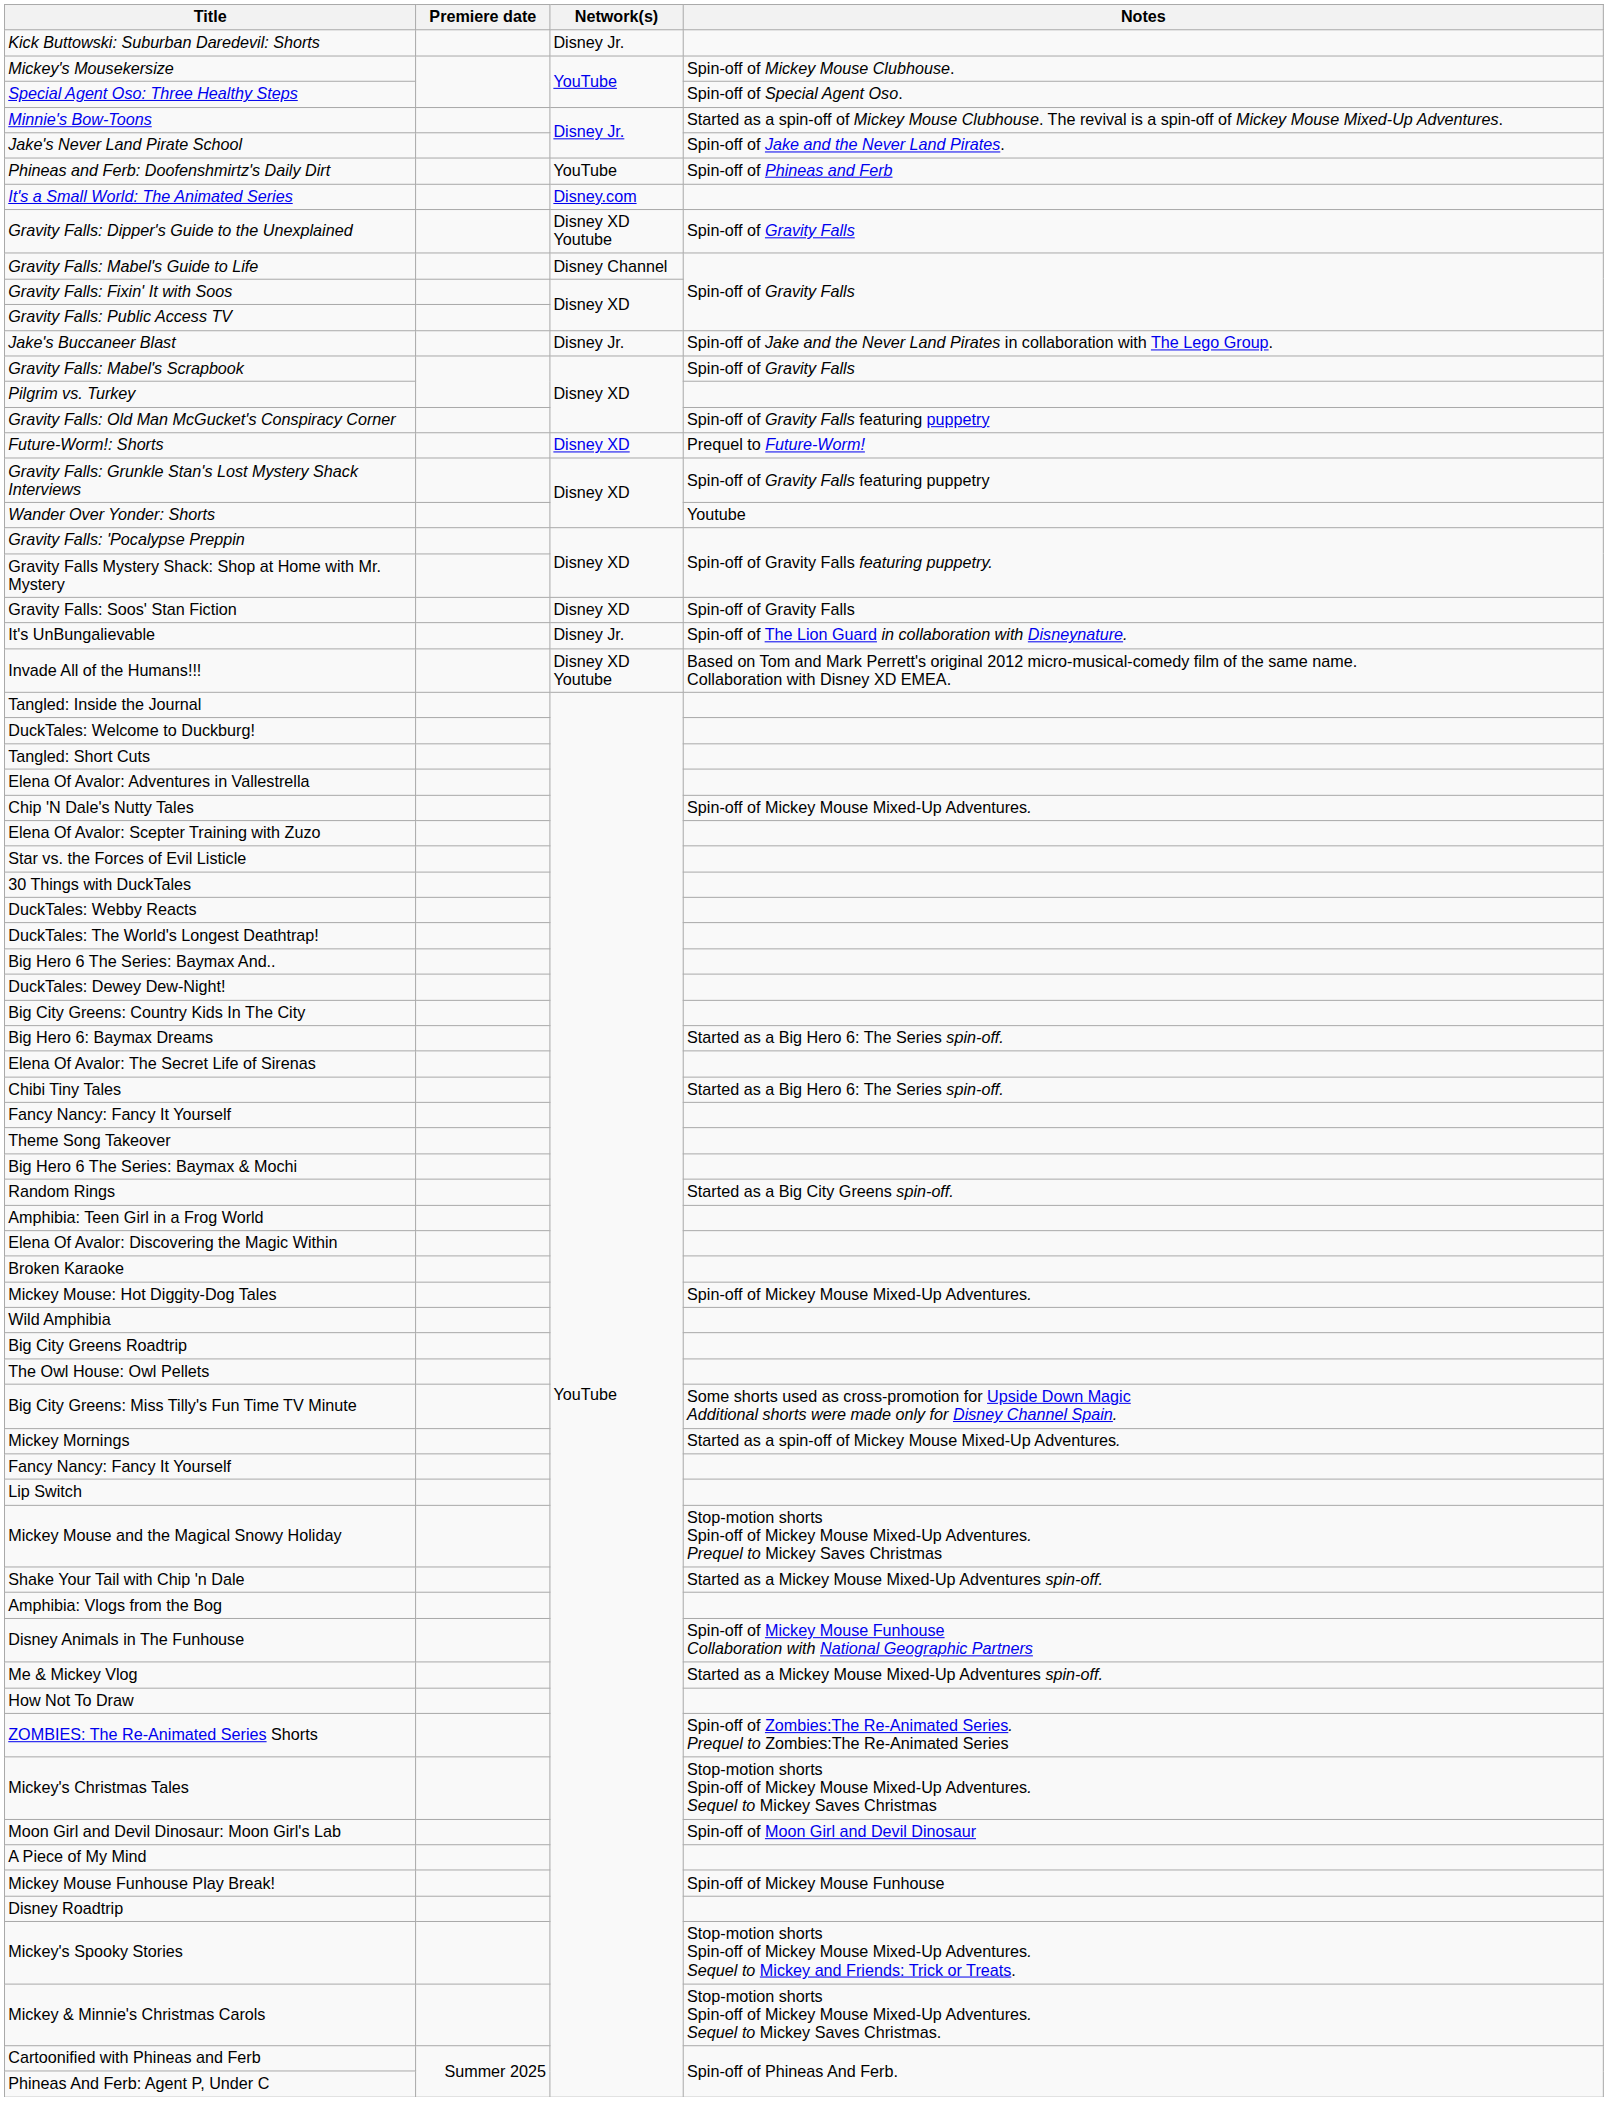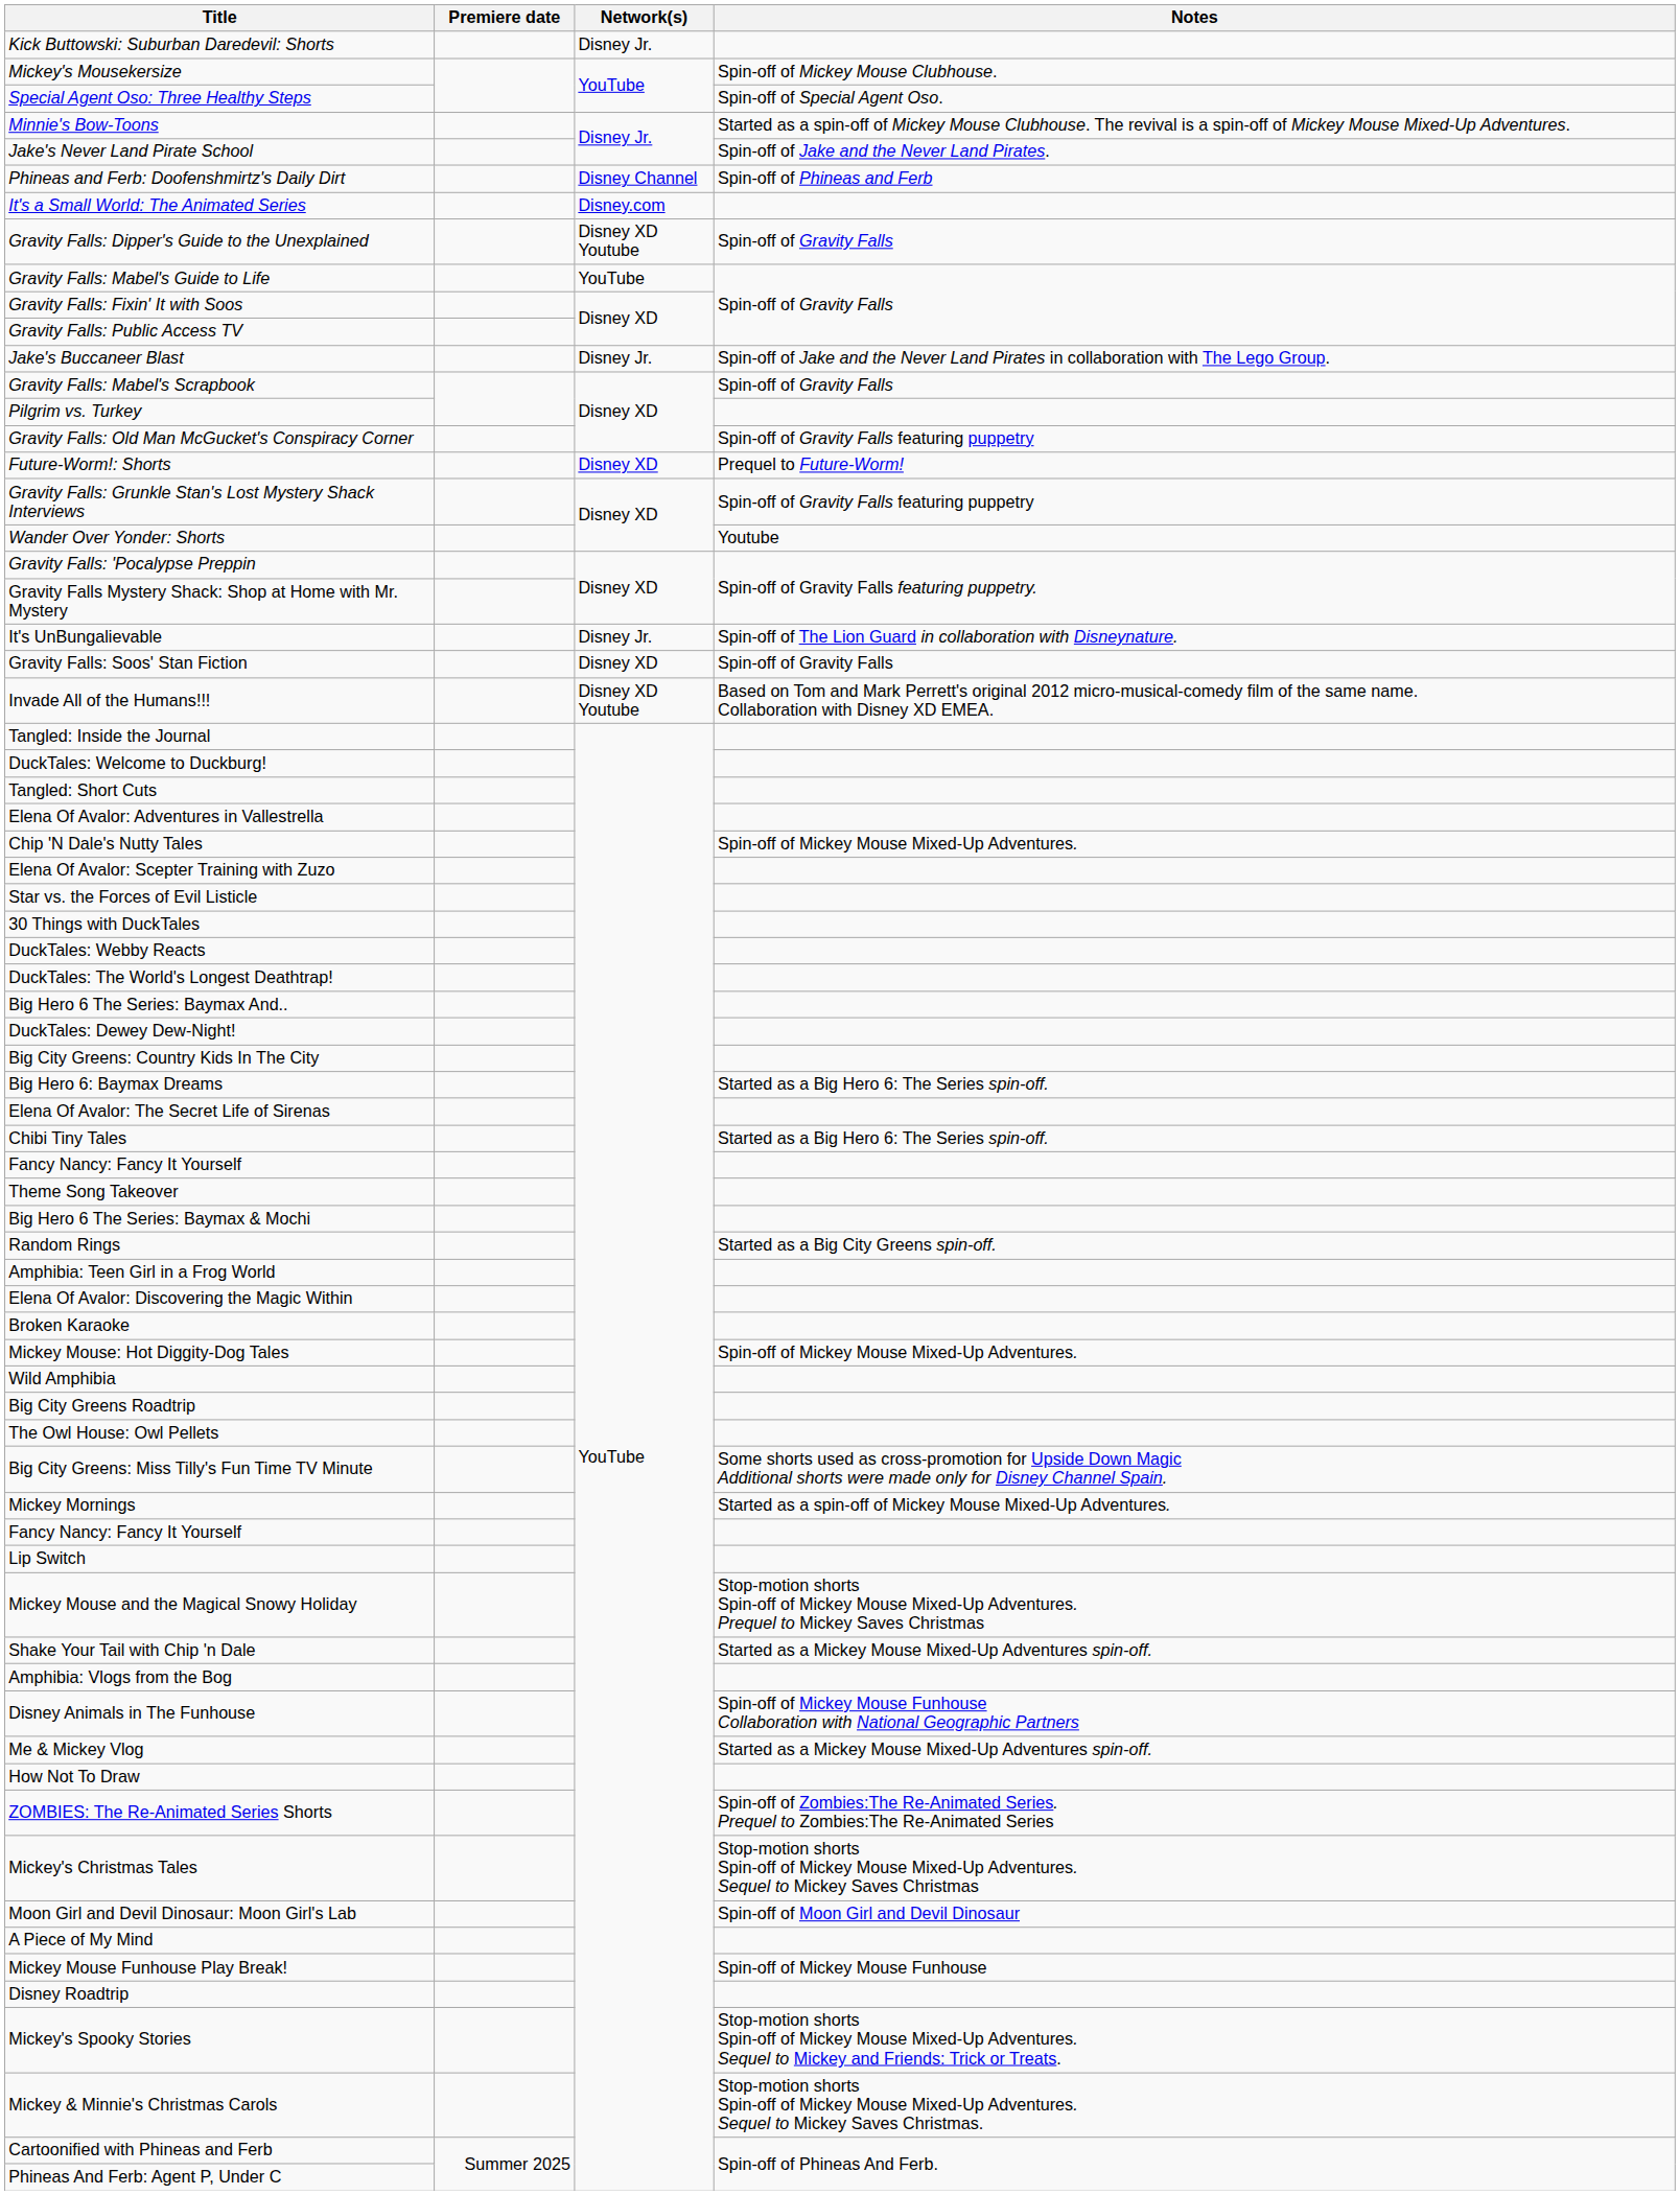 <table class="wikitable sortable" style="width:100%;">
 <tr>
 <th width = 400px>Title</th>
 <th width = 125px>Premiere date</th>
 <th width = 125px>Network(s)</th>
 <th>Notes</th>
 </tr>
 <tr>
 <td><em>Kick Buttowski: Suburban Daredevil: Shorts</em></td>
 <td align="right"></td>
 <td>Disney Jr.</td>
 <td></td>
 </tr>
 <tr>
 <td><em>Mickey's Mousekersize</em></td>
 <td rowspan="2" align="right"></td>
 <td rowspan="2"><a href='#'>YouTube</a></td>
 <td>Spin-off of <em>Mickey Mouse Clubhouse</em>.</td>
 </tr>
 <tr>
 <td><em><a href='#'>Special Agent Oso: Three Healthy Steps</a></em></td>
 <td>Spin-off of <em>Special Agent Oso</em>.</td>
 </tr>
 <tr>
 <td><em><a href='#'>Minnie's Bow-Toons</a></em></td>
 <td align="right"></td>
 <td rowspan="2"><a href='#'>Disney Jr.</a></td>
 <td>Started as a spin-off of <em>Mickey Mouse Clubhouse</em>. The revival is a spin-off of <em>Mickey Mouse Mixed-Up Adventures</em>.</td>
 </tr>
 <tr>
 <td><em>Jake's Never Land Pirate School</em></td>
 <td align="right"></td>
 <td>Spin-off of <em><a href='#'>Jake and the Never Land Pirates</a></em>.</td>
 </tr>
 <tr>
 <td><em>Phineas and Ferb: Doofenshmirtz's Daily Dirt</em></td>
 <td align="right"></td>
-<td>YouTube</td>
+<td><a href='#'>Disney Channel</a></td>
 <td>Spin-off of <em><a href='#'>Phineas and Ferb</a></em></td>
 </tr>
 <tr>
 <td><em><a href='#'>It's a Small World: The Animated Series</a></em></td>
 <td align="right"></td>
 <td><a href='#'>Disney.com</a></td>
 <td></td>
 </tr>
 <tr>
 <td><em>Gravity Falls: Dipper's Guide to the Unexplained</em></td>
 <td align="right"></td>
 <td>Disney XD<br>Youtube</td>
 <td>Spin-off of <em><a href='#'>Gravity Falls</a></em></td>
 </tr>
 <tr>
 <td><em>Gravity Falls: Mabel's Guide to Life</em></td>
 <td align="right"></td>
-<td>Disney Channel</td>
+<td>YouTube</td>
 <td rowspan="3">Spin-off of <em>Gravity Falls</em></td>
 </tr>
 <tr>
 <td><em>Gravity Falls: Fixin' It with Soos</em></td>
 <td align="right"></td>
 <td rowspan="2">Disney XD</td>
 </tr>
 <tr>
 <td><em>Gravity Falls: Public Access TV</em></td>
 <td align="right"></td>
 </tr>
 <tr>
 <td><em>Jake's Buccaneer Blast</em></td>
 <td align="right"></td>
 <td>Disney Jr.</td>
 <td>Spin-off of <em>Jake and the Never Land Pirates</em> in collaboration with <a href='#'>The Lego Group</a>.</td>
 </tr>
 <tr>
 <td><em>Gravity Falls: Mabel's Scrapbook</em></td>
 <td rowspan="2" align="right"></td>
 <td rowspan="3">Disney XD</td>
 <td>Spin-off of <em>Gravity Falls</em></td>
 </tr>
 <tr>
 <td><em>Pilgrim vs. Turkey</em></td>
 <td></td>
 </tr>
 <tr>
 <td><em>Gravity Falls: Old Man McGucket's Conspiracy Corner</em></td>
 <td align="right"></td>
 <td>Spin-off of <em>Gravity Falls</em> featuring <a href='#'>puppetry</a></td>
 </tr>
 <tr>
 <td><em>Future-Worm!: Shorts</em></td>
 <td align="right"></td>
 <td><a href='#'>Disney XD</a></td>
 <td>Prequel to <em><a href='#'>Future-Worm!</a></em></td>
 </tr>
 <tr>
 <td><em>Gravity Falls: Grunkle Stan's Lost Mystery Shack Interviews</em></td>
 <td align="right"></td>
 <td rowspan="2">Disney XD</td>
 <td>Spin-off of <em>Gravity Falls</em> featuring puppetry</td>
 </tr>
 <tr>
 <td><em>Wander Over Yonder: Shorts</em></td>
 <td align="right"></td>
 <td>Youtube</td>
 </tr>
 <tr>
 <td><em>Gravity Falls: 'Pocalypse Preppin<strong></td>
 <td align="right"></td>
 <td rowspan="2">Disney XD</td>
 <td rowspan="2">Spin-off of </em>Gravity Falls<em> featuring puppetry.</td>
 </tr>
 <tr>
 <td></em>Gravity Falls Mystery Shack: Shop at Home with Mr. Mystery<em></td>
 <td align="right"></td>
 </tr>
 <tr>
+<td></em>It's UnBungalievable<em></td>
+<td align="right"></td>
+<td>Disney Jr.</td>
+<td>Spin-off of </em><a href='#'>The Lion Guard</a><em> in collaboration with <a href='#'>Disneynature</a>.</td>
+</tr>
+<tr>
 <td></em>Gravity Falls: Soos' Stan Fiction<em></td>
 <td align="right"></td>
 <td>Disney XD</td>
 <td>Spin-off of </em>Gravity Falls<em></td>
-</tr>
-<tr>
-<td></em>It's UnBungalievable<em></td>
-<td align="right"></td>
-<td>Disney Jr.</td>
-<td>Spin-off of </em><a href='#'>The Lion Guard</a><em> in collaboration with <a href='#'>Disneynature</a>.</td>
 </tr>
 <tr>
 <td></em>Invade All of the Humans!!!<em></td>
 <td align="right"></td>
 <td>Disney XD<br>Youtube</td>
 <td>Based on Tom and Mark Perrett's original 2012 micro-musical-comedy film of the same name.<br>Collaboration with Disney XD EMEA.</td>
 </tr>
 <tr>
 <td></em>Tangled: Inside the Journal<em></td>
 <td align="right"></td>
 <td rowspan="50">YouTube</td>
 <td></td>
 </tr>
 <tr>
 <td></em>DuckTales: Welcome to Duckburg!<em></td>
 <td align="right"></td>
 <td></td>
 </tr>
 <tr>
 <td></em>Tangled: Short Cuts<em></td>
 <td align="right"></td>
 <td></td>
 </tr>
 <tr>
 <td></em>Elena Of Avalor: Adventures in Vallestrella<em></td>
 <td align="right"></td>
 <td></td>
 </tr>
 <tr>
 <td></em>Chip 'N Dale's Nutty Tales<em></td>
 <td align="right"></td>
 <td>Spin-off of </em>Mickey Mouse Mixed-Up Adventures<em>.</td>
 </tr>
 <tr>
 <td></em>Elena Of Avalor: Scepter Training with Zuzo<em></td>
 <td align="right"></td>
 <td></td>
 </tr>
 <tr>
 <td></em>Star vs. the Forces of Evil Listicle<em></td>
 <td align="right"></td>
 <td></td>
 </tr>
 <tr>
 <td></em>30 Things with DuckTales<em></td>
 <td align="right"></td>
 <td></td>
 </tr>
 <tr>
 <td></em>DuckTales: Webby Reacts<em></td>
 <td align="right"></td>
 <td></td>
 </tr>
 <tr>
 <td></em>DuckTales: The World's Longest Deathtrap!<em></td>
 <td align="right"></td>
 <td></td>
 </tr>
 <tr>
 <td></em>Big Hero 6 The Series: Baymax And..<em></td>
 <td align="right"></td>
 <td></td>
 </tr>
 <tr>
 <td></em>DuckTales: Dewey Dew-Night!<em></td>
 <td align="right"></td>
 <td></td>
 </tr>
 <tr>
 <td></em>Big City Greens: Country Kids In The City<em></td>
 <td align="right"></td>
 <td></td>
 </tr>
 <tr>
 <td></em>Big Hero 6: Baymax Dreams<em></td>
 <td align="right"></td>
 <td>Started as a </em>Big Hero 6: The Series<em> spin-off.</td>
 </tr>
 <tr>
 <td></em>Elena Of Avalor: The Secret Life of Sirenas<em></td>
 <td align="right"></td>
 <td></td>
 </tr>
 <tr>
 <td></em>Chibi Tiny Tales<em></td>
 <td align="right"></td>
 <td>Started as a </em>Big Hero 6: The Series<em> spin-off.</td>
 </tr>
 <tr>
 <td></em>Fancy Nancy: Fancy It Yourself<em></td>
 <td align="right"></td>
 <td></td>
 </tr>
 <tr>
 <td></em>Theme Song Takeover<em></td>
 <td align="right"></td>
 <td></td>
 </tr>
 <tr>
 <td></em>Big Hero 6 The Series: Baymax & Mochi<em></td>
 <td align="right"></td>
 <td></td>
 </tr>
 <tr>
 <td></em>Random Rings<em></td>
 <td align="right"></td>
 <td>Started as a </em>Big City Greens<em> spin-off.</td>
 </tr>
 <tr>
 <td></em>Amphibia: Teen Girl in a Frog World<em></td>
 <td align="right"></td>
 <td></td>
 </tr>
 <tr>
 <td></em>Elena Of Avalor: Discovering the Magic Within<em></td>
 <td align="right"></td>
 <td></td>
 </tr>
 <tr>
 <td></em>Broken Karaoke<em></td>
 <td align="right"></td>
 <td></td>
 </tr>
 <tr>
 <td></em>Mickey Mouse: Hot Diggity-Dog Tales<em></td>
 <td align="right"></td>
 <td>Spin-off of </em>Mickey Mouse Mixed-Up Adventures<em>.</td>
 </tr>
 <tr>
 <td></em>Wild Amphibia<em></td>
 <td align="right"></td>
 <td></td>
 </tr>
 <tr>
 <td></em>Big City Greens Roadtrip<em></td>
 <td align="right"></td>
 <td></td>
 </tr>
 <tr>
 <td></em>The Owl House: Owl Pellets<em></td>
 <td align="right"></td>
 <td></td>
 </tr>
 <tr>
 <td></em>Big City Greens: Miss Tilly's Fun Time TV Minute<em></td>
 <td align="right"></td>
 <td>Some shorts used as cross-promotion for <a href='#'></em>Upside Down Magic<em></a> <br>Additional shorts were made only for <a href='#'>Disney Channel Spain</a>.</td>
 </tr>
 <tr>
 <td></em>Mickey Mornings<em></td>
 <td align="right"></td>
 <td>Started as a spin-off of </em>Mickey Mouse Mixed-Up Adventures<em>.</td>
 </tr>
 <tr>
 <td></em>Fancy Nancy: Fancy It Yourself <em></td>
 <td align="right"></td>
 <td></td>
 </tr>
 <tr>
 <td></em>Lip Switch<em></td>
 <td align="right"></td>
 <td></td>
 </tr>
 <tr>
 <td></em>Mickey Mouse and the Magical Snowy Holiday<em></td>
 <td align="right"></td>
 <td>Stop-motion shorts<br>Spin-off of </em>Mickey Mouse Mixed-Up Adventures<em>.<br>Prequel to </em>Mickey Saves Christmas<em></td>
 </tr>
 <tr>
 <td></em>Shake Your Tail with Chip 'n Dale<em></td>
 <td align="right"></td>
 <td>Started as a </em>Mickey Mouse Mixed-Up Adventures<em> spin-off.</td>
 </tr>
 <tr>
 <td></em>Amphibia: Vlogs from the Bog<em></td>
 <td align="right"></td>
 <td></td>
 </tr>
 <tr>
 <td></em>Disney Animals in The Funhouse<em></td>
 <td align="right"></td>
 <td>Spin-off of </em><a href='#'>Mickey Mouse Funhouse</a><em><br>Collaboration with <a href='#'>National Geographic Partners</a></td>
 </tr>
 <tr>
 <td></em>Me & Mickey Vlog<em></td>
 <td align="right"></td>
 <td>Started as a </em>Mickey Mouse Mixed-Up Adventures<em> spin-off.</td>
 </tr>
 <tr>
 <td></em>How Not To Draw<em></td>
 <td align="right"></td>
 <td></td>
 </tr>
 <tr>
 <td></em><a href='#'>ZOMBIES: The Re-Animated Series</a> Shorts<em></td>
 <td align="right"></td>
 <td>Spin-off of </em><a href='#'>Zombies:The Re-Animated Series</a><em>.<br>Prequel to </em>Zombies:The Re-Animated Series<em></td>
 </tr>
 <tr>
 <td></em>Mickey's Christmas Tales<em></td>
 <td align="right"></td>
 <td>Stop-motion shorts<br>Spin-off of </em>Mickey Mouse Mixed-Up Adventures<em>.<br>Sequel to </em>Mickey Saves Christmas<em></td>
 </tr>
 <tr>
 <td></em>Moon Girl and Devil Dinosaur: Moon Girl's Lab<em></td>
 <td align="right"></td>
 <td>Spin-off of </em><a href='#'>Moon Girl and Devil Dinosaur</a><em></td>
 </tr>
 <tr>
 <td></em>A Piece of My Mind<em></td>
 <td align="right"></td>
 <td></td>
 </tr>
 <tr>
 <td></em>Mickey Mouse Funhouse Play Break!<em></td>
 <td align="right"></td>
 <td>Spin-off of </em>Mickey Mouse Funhouse<em></td>
 </tr>
 <tr>
 <td></em>Disney Roadtrip<em></td>
 <td align="right"></td>
 <td></td>
 </tr>
 <tr>
 <td></em>Mickey's Spooky Stories<em></td>
 <td align="right"></td>
 <td>Stop-motion shorts<br>Spin-off of </em>Mickey Mouse Mixed-Up Adventures<em>.<br>Sequel to </em><a href='#'>Mickey and Friends: Trick or Treats</a>.<em></td>
 </tr>
 <tr>
 <td></em>Mickey & Minnie's Christmas Carols<em></td>
 <td align="right"></td>
 <td>Stop-motion shorts<br>Spin-off of </em>Mickey Mouse Mixed-Up Adventures<em>.<br>Sequel to </em>Mickey Saves Christmas.<em></td>
 </tr>
 <tr>
 <td></em>Cartoonified with Phineas and Ferb<em></td>
 <td rowspan="2" align="right">Summer 2025</td>
 <td rowspan="2">Spin-off of </em>Phineas And Ferb.<em></td>
 </tr>
 <tr>
 <td></em>Phineas And Ferb: Agent P, Under C<em></td>
 </tr>
 </table>
